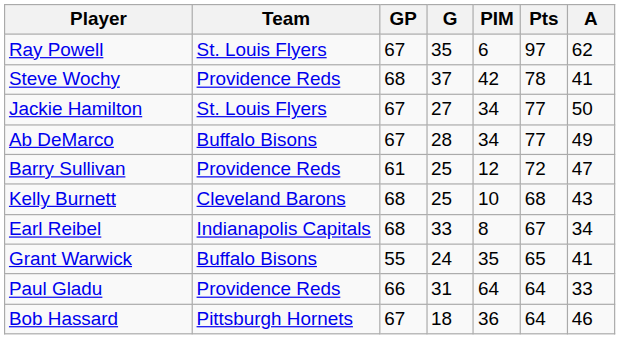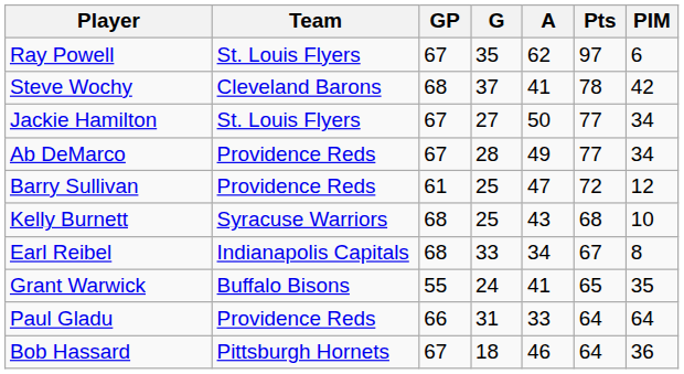 <table class="wikitable">
 <tr>
 <th bgcolor="#DDDDFF" width="30%">Player</th>
 <th bgcolor="#DDDDFF" width="30%">Team</th>
 <th bgcolor="#DDDDFF" width="7.5%">GP</th>
 <th bgcolor="#DDDDFF" width="7.5%">G</th>
+<th bgcolor="#DDDDFF" width="7.5%">A</th>
+<th bgcolor="#DDDDFF" width="7.5%">Pts</th>
 <th bgcolor="#DDDDFF" width="7.5%">PIM</th>
-<th bgcolor="#DDDDFF" width="7.5%">Pts</th>
-<th bgcolor="#DDDDFF" width="7.5%">A</th>
 </tr>
 <tr>
 <td><a href='#'>Ray Powell</a></td>
 <td><a href='#'>St. Louis Flyers</a></td>
 <td>67</td>
 <td>35</td>
+<td>62</td>
+<td>97</td>
 <td>6</td>
-<td>97</td>
-<td>62</td>
 </tr>
 <tr>
 <td><a href='#'>Steve Wochy</a></td>
-<td><a href='#'>Providence Reds</a></td>
+<td><a href='#'>Cleveland Barons</a></td>
 <td>68</td>
 <td>37</td>
+<td>41</td>
+<td>78</td>
 <td>42</td>
-<td>78</td>
-<td>41</td>
 </tr>
 <tr>
 <td><a href='#'>Jackie Hamilton</a></td>
 <td><a href='#'>St. Louis Flyers</a></td>
 <td>67</td>
 <td>27</td>
+<td>50</td>
+<td>77</td>
 <td>34</td>
-<td>77</td>
-<td>50</td>
 </tr>
 <tr>
 <td><a href='#'>Ab DeMarco</a></td>
-<td><a href='#'>Buffalo Bisons</a></td>
+<td><a href='#'>Providence Reds</a></td>
 <td>67</td>
 <td>28</td>
+<td>49</td>
+<td>77</td>
 <td>34</td>
-<td>77</td>
-<td>49</td>
 </tr>
 <tr>
 <td><a href='#'>Barry Sullivan</a></td>
 <td><a href='#'>Providence Reds</a></td>
 <td>61</td>
 <td>25</td>
+<td>47</td>
+<td>72</td>
 <td>12</td>
-<td>72</td>
-<td>47</td>
 </tr>
 <tr>
 <td><a href='#'>Kelly Burnett</a></td>
-<td><a href='#'>Cleveland Barons</a></td>
+<td><a href='#'>Syracuse Warriors</a></td>
 <td>68</td>
 <td>25</td>
+<td>43</td>
+<td>68</td>
 <td>10</td>
-<td>68</td>
-<td>43</td>
 </tr>
 <tr>
 <td><a href='#'>Earl Reibel</a></td>
 <td><a href='#'>Indianapolis Capitals</a></td>
 <td>68</td>
 <td>33</td>
+<td>34</td>
+<td>67</td>
 <td>8</td>
-<td>67</td>
-<td>34</td>
 </tr>
 <tr>
 <td><a href='#'>Grant Warwick</a></td>
 <td><a href='#'>Buffalo Bisons</a></td>
 <td>55</td>
 <td>24</td>
+<td>41</td>
+<td>65</td>
 <td>35</td>
-<td>65</td>
-<td>41</td>
 </tr>
 <tr>
 <td><a href='#'>Paul Gladu</a></td>
 <td><a href='#'>Providence Reds</a></td>
 <td>66</td>
 <td>31</td>
+<td>33</td>
 <td>64</td>
 <td>64</td>
-<td>33</td>
 </tr>
 <tr>
 <td><a href='#'>Bob Hassard</a></td>
 <td><a href='#'>Pittsburgh Hornets</a></td>
 <td>67</td>
 <td>18</td>
+<td>46</td>
+<td>64</td>
 <td>36</td>
-<td>64</td>
-<td>46</td>
 </tr>
 </table>
